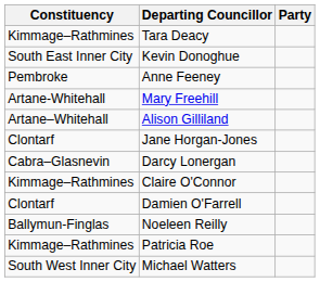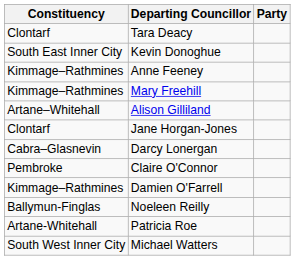 <table class="wikitable sortable">
 <tr>
 <th>Constituency</th>
 <th>Departing Councillor</th>
 <th colspan="2">Party</th>
 </tr>
 <tr>
-<td>Kimmage–Rathmines</td>
+<td>Clontarf</td>
 <td>Tara Deacy</td>
 <td></td>
 </tr>
 <tr>
 <td>South East Inner City</td>
 <td>Kevin Donoghue</td>
 <td></td>
 </tr>
 <tr>
-<td>Pembroke</td>
+<td>Kimmage–Rathmines</td>
 <td>Anne Feeney</td>
 <td></td>
 </tr>
 <tr>
-<td>Artane-Whitehall</td>
+<td>Kimmage–Rathmines</td>
 <td><a href='#'>Mary Freehill</a></td>
 <td></td>
 </tr>
 <tr>
 <td>Artane–Whitehall</td>
 <td><a href='#'>Alison Gilliland</a></td>
 <td></td>
 </tr>
 <tr>
 <td>Clontarf</td>
 <td>Jane Horgan-Jones</td>
 <td></td>
 </tr>
 <tr>
 <td>Cabra–Glasnevin</td>
 <td>Darcy Lonergan</td>
 <td></td>
 </tr>
 <tr>
-<td>Kimmage–Rathmines</td>
+<td>Pembroke</td>
 <td>Claire O'Connor</td>
 <td></td>
 </tr>
 <tr>
-<td>Clontarf</td>
+<td>Kimmage–Rathmines</td>
 <td>Damien O'Farrell</td>
 <td></td>
 </tr>
 <tr>
 <td>Ballymun-Finglas</td>
 <td>Noeleen Reilly</td>
 <td></td>
 </tr>
 <tr>
-<td>Kimmage–Rathmines</td>
+<td>Artane-Whitehall</td>
 <td>Patricia Roe</td>
 <td></td>
 </tr>
 <tr>
 <td>South West Inner City</td>
 <td>Michael Watters</td>
 <td></td>
 </tr>
 </table>
